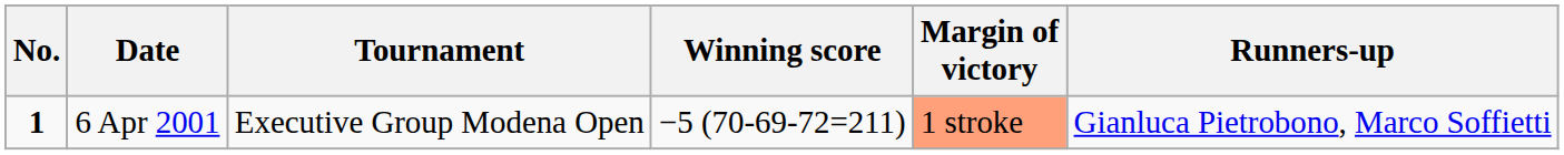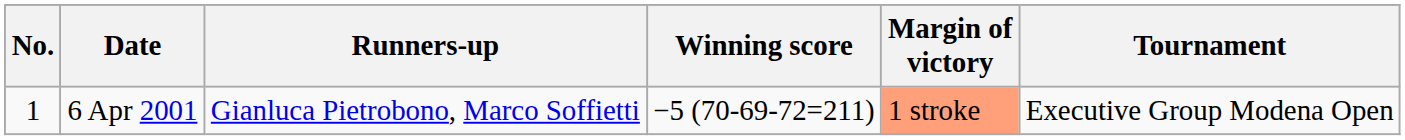 <table class="wikitable" style="font-size:95%;">
 <tr>
 <th>No.</th>
 <th>Date</th>
-<th>Tournament</th>
+<th>Runners-up</th>
 <th>Winning score</th>
 <th>Margin of<br>victory</th>
-<th>Runners-up</th>
+<th>Tournament</th>
 </tr>
 <tr>
-<td align=center><strong>1</strong></td>
+<td align=center>1</td>
 <td align=right>6 Apr <a href='#'>2001</a></td>
-<td>Executive Group Modena Open</td>
+<td> <a href='#'>Gianluca Pietrobono</a>,  <a href='#'>Marco Soffietti</a></td>
 <td>−5 (70-69-72=211)</td>
 <td style="background: lightsalmon;">1 stroke</td>
-<td> <a href='#'>Gianluca Pietrobono</a>,  <a href='#'>Marco Soffietti</a></td>
+<td>Executive Group Modena Open</td>
 </tr>
 </table>
